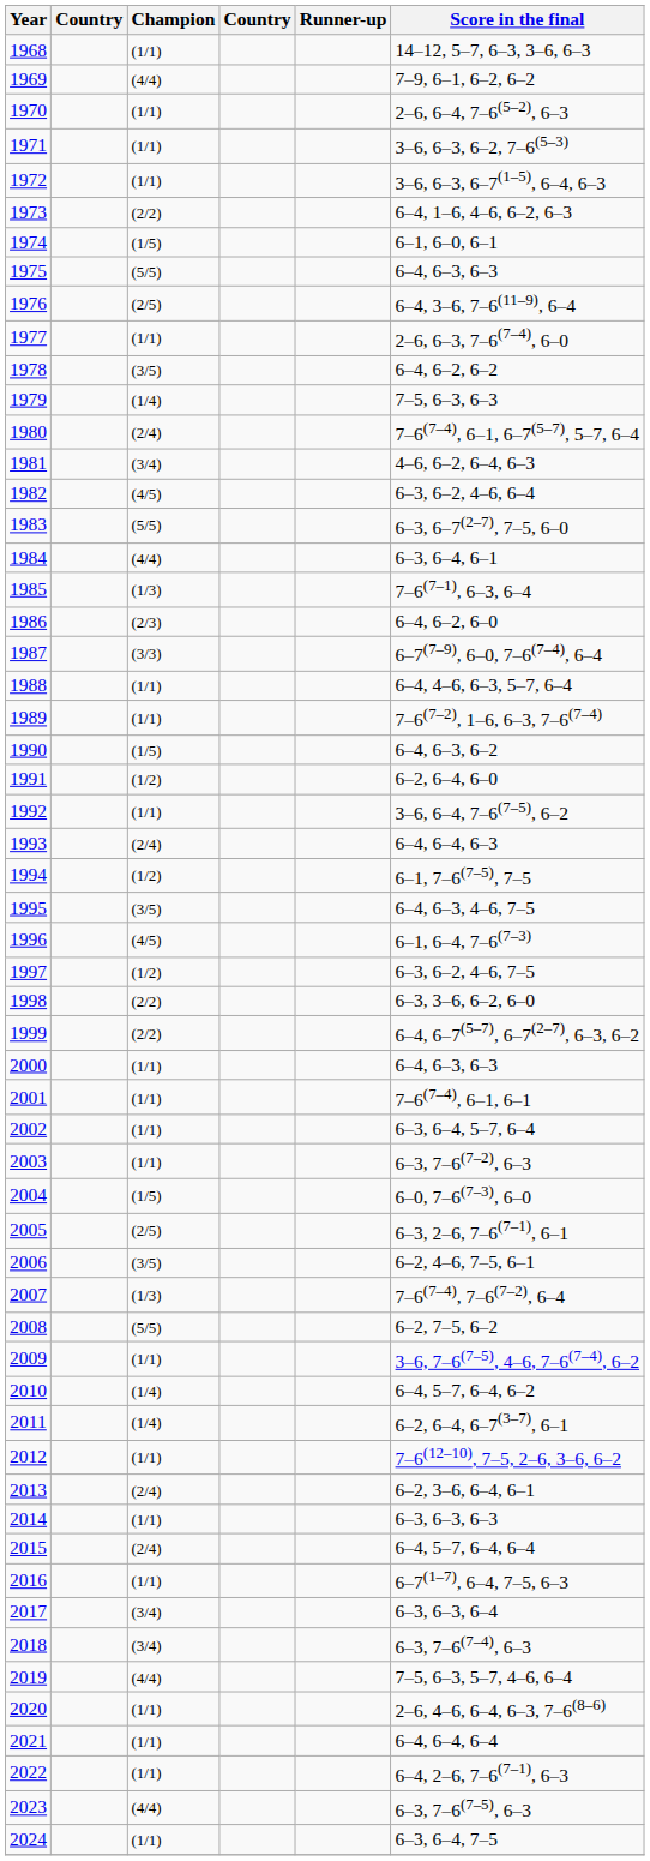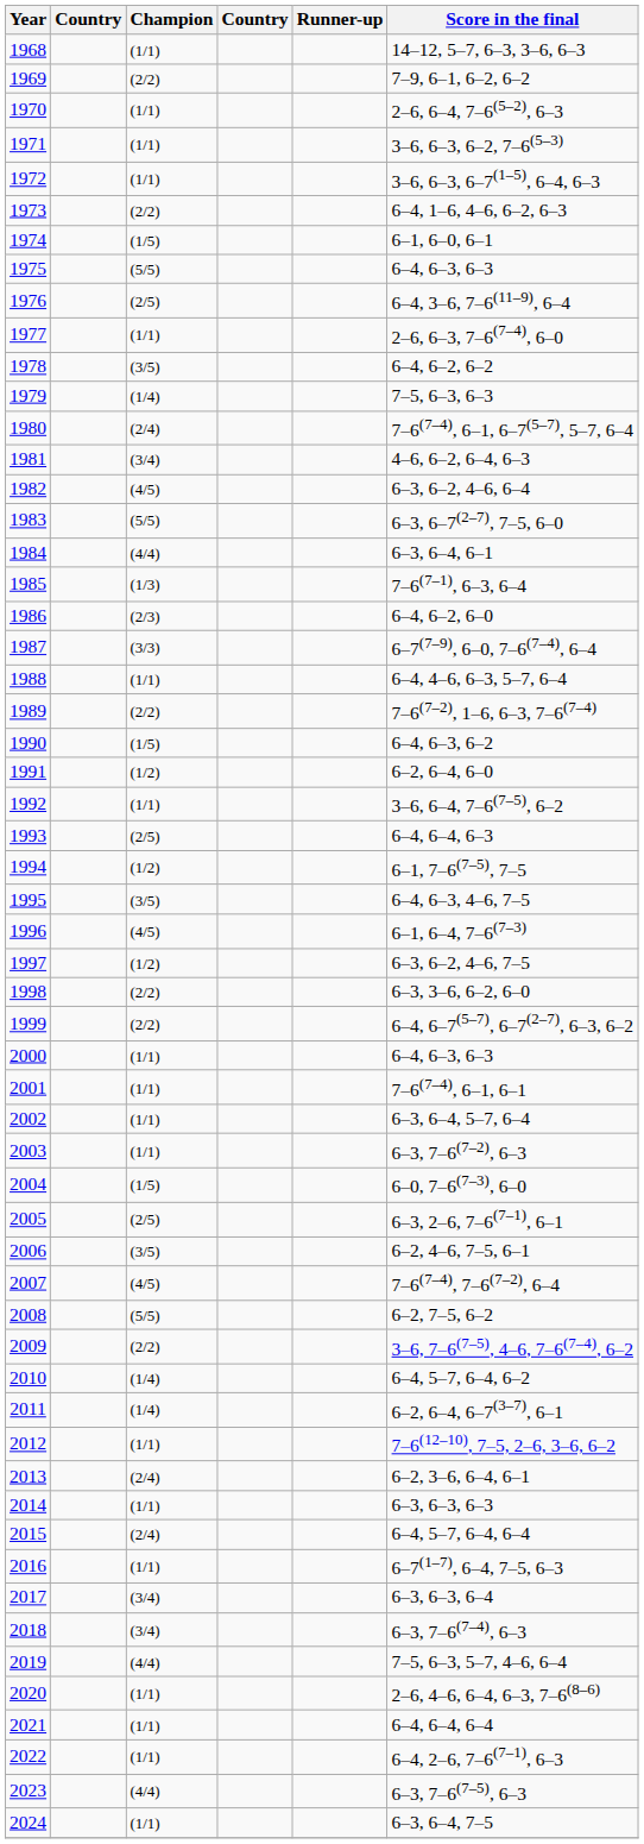 <table class="sortable wikitable">
 <tr>
 <th>Year</th>
 <th>Country</th>
 <th>Champion</th>
 <th>Country</th>
 <th>Runner-up</th>
 <th class="unsortable"><a href='#'>Score in the final</a></th>
 </tr>
 <tr>
 <td align=center><a href='#'>1968</a></td>
 <td></td>
 <td> <small>(1/1)</small></td>
 <td></td>
 <td></td>
 <td>14–12, 5–7, 6–3, 3–6, 6–3</td>
 </tr>
 <tr>
 <td align=center><a href='#'>1969</a></td>
 <td></td>
-<td> <small>(4/4)</small></td>
+<td> <small>(2/2)</small></td>
 <td></td>
 <td></td>
 <td>7–9, 6–1, 6–2, 6–2</td>
 </tr>
 <tr>
 <td align=center><a href='#'>1970</a></td>
 <td></td>
 <td> <small>(1/1)</small></td>
 <td></td>
 <td></td>
 <td>2–6, 6–4, 7–6<sup>(5–2)</sup>, 6–3</td>
 </tr>
 <tr>
 <td align=center><a href='#'>1971</a></td>
 <td></td>
 <td> <small>(1/1)</small></td>
 <td></td>
 <td></td>
 <td>3–6, 6–3, 6–2, 7–6<sup>(5–3)</sup></td>
 </tr>
 <tr>
 <td align=center><a href='#'>1972</a></td>
 <td></td>
 <td> <small>(1/1)</small></td>
 <td></td>
 <td></td>
 <td>3–6, 6–3, 6–7<sup>(1–5)</sup>, 6–4, 6–3</td>
 </tr>
 <tr>
 <td align=center><a href='#'>1973</a></td>
 <td></td>
 <td> <small>(2/2)</small></td>
 <td></td>
 <td></td>
 <td>6–4, 1–6, 4–6, 6–2, 6–3</td>
 </tr>
 <tr>
 <td align=center><a href='#'>1974</a></td>
 <td></td>
 <td> <small>(1/5)</small></td>
 <td></td>
 <td></td>
 <td>6–1, 6–0, 6–1</td>
 </tr>
 <tr>
 <td align=center><a href='#'>1975</a></td>
 <td></td>
 <td> <small>(5/5)</small></td>
 <td></td>
 <td></td>
 <td>6–4, 6–3, 6–3</td>
 </tr>
 <tr>
 <td align=center><a href='#'>1976</a></td>
 <td></td>
 <td> <small>(2/5)</small></td>
 <td></td>
 <td></td>
 <td>6–4, 3–6, 7–6<sup>(11–9)</sup>, 6–4</td>
 </tr>
 <tr>
 <td align=center><a href='#'>1977</a></td>
 <td></td>
 <td> <small>(1/1)</small></td>
 <td></td>
 <td></td>
 <td>2–6, 6–3, 7–6<sup>(7–4)</sup>, 6–0</td>
 </tr>
 <tr>
 <td align=center><a href='#'>1978</a></td>
 <td></td>
 <td> <small>(3/5)</small></td>
 <td></td>
 <td></td>
 <td>6–4, 6–2, 6–2</td>
 </tr>
 <tr>
 <td align=center><a href='#'>1979</a></td>
 <td></td>
 <td> <small>(1/4)</small></td>
 <td></td>
 <td></td>
 <td>7–5, 6–3, 6–3</td>
 </tr>
 <tr>
 <td align=center><a href='#'>1980</a></td>
 <td></td>
 <td> <small>(2/4)</small></td>
 <td></td>
 <td></td>
 <td>7–6<sup>(7–4)</sup>, 6–1, 6–7<sup>(5–7)</sup>, 5–7, 6–4</td>
 </tr>
 <tr>
 <td align=center><a href='#'>1981</a></td>
 <td></td>
 <td> <small>(3/4)</small></td>
 <td></td>
 <td></td>
 <td>4–6, 6–2, 6–4, 6–3</td>
 </tr>
 <tr>
 <td align=center><a href='#'>1982</a></td>
 <td></td>
 <td> <small>(4/5)</small></td>
 <td></td>
 <td></td>
 <td>6–3, 6–2, 4–6, 6–4</td>
 </tr>
 <tr>
 <td align=center><a href='#'>1983</a></td>
 <td></td>
 <td> <small>(5/5)</small></td>
 <td></td>
 <td></td>
 <td>6–3, 6–7<sup>(2–7)</sup>, 7–5, 6–0</td>
 </tr>
 <tr>
 <td align=center><a href='#'>1984</a></td>
 <td></td>
 <td> <small>(4/4)</small></td>
 <td></td>
 <td></td>
 <td>6–3, 6–4, 6–1</td>
 </tr>
 <tr>
 <td align=center><a href='#'>1985</a></td>
 <td></td>
 <td> <small>(1/3)</small></td>
 <td></td>
 <td></td>
 <td>7–6<sup>(7–1)</sup>, 6–3, 6–4</td>
 </tr>
 <tr>
 <td align=center><a href='#'>1986</a></td>
 <td></td>
 <td> <small>(2/3)</small></td>
 <td></td>
 <td></td>
 <td>6–4, 6–2, 6–0</td>
 </tr>
 <tr>
 <td align=center><a href='#'>1987</a></td>
 <td></td>
 <td> <small>(3/3)</small></td>
 <td></td>
 <td></td>
 <td>6–7<sup>(7–9)</sup>, 6–0, 7–6<sup>(7–4)</sup>, 6–4</td>
 </tr>
 <tr>
 <td align=center><a href='#'>1988</a></td>
 <td></td>
 <td> <small>(1/1)</small></td>
 <td></td>
 <td></td>
 <td>6–4, 4–6, 6–3, 5–7, 6–4</td>
 </tr>
 <tr>
 <td align=center><a href='#'>1989</a></td>
 <td></td>
-<td> <small>(1/1)</small></td>
+<td> <small>(2/2)</small></td>
 <td></td>
 <td></td>
 <td>7–6<sup>(7–2)</sup>, 1–6, 6–3, 7–6<sup>(7–4)</sup></td>
 </tr>
 <tr>
 <td align=center><a href='#'>1990</a></td>
 <td></td>
 <td> <small>(1/5)</small></td>
 <td></td>
 <td></td>
 <td>6–4, 6–3, 6–2</td>
 </tr>
 <tr>
 <td align=center><a href='#'>1991</a></td>
 <td></td>
 <td> <small>(1/2)</small></td>
 <td></td>
 <td></td>
 <td>6–2, 6–4, 6–0</td>
 </tr>
 <tr>
 <td align=center><a href='#'>1992</a></td>
 <td></td>
 <td> <small>(1/1)</small></td>
 <td></td>
 <td></td>
 <td>3–6, 6–4, 7–6<sup>(7–5)</sup>, 6–2</td>
 </tr>
 <tr>
 <td align=center><a href='#'>1993</a></td>
 <td></td>
-<td> <small>(2/4)</small></td>
+<td> <small>(2/5)</small></td>
 <td></td>
 <td></td>
 <td>6–4, 6–4, 6–3</td>
 </tr>
 <tr>
 <td align=center><a href='#'>1994</a></td>
 <td></td>
 <td> <small>(1/2)</small></td>
 <td></td>
 <td></td>
 <td>6–1, 7–6<sup>(7–5)</sup>, 7–5</td>
 </tr>
 <tr>
 <td align=center><a href='#'>1995</a></td>
 <td></td>
 <td> <small>(3/5)</small></td>
 <td></td>
 <td></td>
 <td>6–4, 6–3, 4–6, 7–5</td>
 </tr>
 <tr>
 <td align=center><a href='#'>1996</a></td>
 <td></td>
 <td> <small>(4/5)</small></td>
 <td></td>
 <td></td>
 <td>6–1, 6–4, 7–6<sup>(7–3)</sup></td>
 </tr>
 <tr>
 <td align=center><a href='#'>1997</a></td>
 <td></td>
 <td> <small>(1/2)</small></td>
 <td></td>
 <td></td>
 <td>6–3, 6–2, 4–6, 7–5</td>
 </tr>
 <tr>
 <td align=center><a href='#'>1998</a></td>
 <td></td>
 <td> <small>(2/2)</small></td>
 <td></td>
 <td></td>
 <td>6–3, 3–6, 6–2, 6–0</td>
 </tr>
 <tr>
 <td align=center><a href='#'>1999</a></td>
 <td></td>
 <td> <small>(2/2)</small></td>
 <td></td>
 <td></td>
 <td>6–4, 6–7<sup>(5–7)</sup>, 6–7<sup>(2–7)</sup>, 6–3, 6–2</td>
 </tr>
 <tr>
 <td align=center><a href='#'>2000</a></td>
 <td></td>
 <td> <small>(1/1)</small></td>
 <td></td>
 <td></td>
 <td>6–4, 6–3, 6–3</td>
 </tr>
 <tr>
 <td align=center><a href='#'>2001</a></td>
 <td></td>
 <td> <small>(1/1)</small></td>
 <td></td>
 <td></td>
 <td>7–6<sup>(7–4)</sup>, 6–1, 6–1</td>
 </tr>
 <tr>
 <td align=center><a href='#'>2002</a></td>
 <td></td>
 <td> <small>(1/1)</small></td>
 <td></td>
 <td></td>
 <td>6–3, 6–4, 5–7, 6–4</td>
 </tr>
 <tr>
 <td align=center><a href='#'>2003</a></td>
 <td></td>
 <td> <small>(1/1)</small></td>
 <td></td>
 <td></td>
 <td>6–3, 7–6<sup>(7–2)</sup>, 6–3</td>
 </tr>
 <tr>
 <td align=center><a href='#'>2004</a></td>
 <td></td>
 <td> <small>(1/5)</small></td>
 <td></td>
 <td></td>
 <td>6–0, 7–6<sup>(7–3)</sup>, 6–0</td>
 </tr>
 <tr>
 <td align=center><a href='#'>2005</a></td>
 <td></td>
 <td> <small>(2/5)</small></td>
 <td></td>
 <td></td>
 <td>6–3, 2–6, 7–6<sup>(7–1)</sup>, 6–1</td>
 </tr>
 <tr>
 <td align=center><a href='#'>2006</a></td>
 <td></td>
 <td> <small>(3/5)</small></td>
 <td></td>
 <td></td>
 <td>6–2, 4–6, 7–5, 6–1</td>
 </tr>
 <tr>
 <td align=center><a href='#'>2007</a></td>
 <td></td>
-<td> <small>(1/3)</small></td>
+<td> <small>(4/5)</small></td>
 <td></td>
 <td></td>
 <td>7–6<sup>(7–4)</sup>, 7–6<sup>(7–2)</sup>, 6–4</td>
 </tr>
 <tr>
 <td align=center><a href='#'>2008</a></td>
 <td></td>
 <td> <small>(5/5)</small></td>
 <td></td>
 <td></td>
 <td>6–2, 7–5, 6–2</td>
 </tr>
 <tr>
 <td align=center><a href='#'>2009</a></td>
 <td></td>
-<td> <small>(1/1)</small></td>
+<td> <small>(2/2)</small></td>
 <td></td>
 <td></td>
 <td><a href='#'>3–6, 7–6<sup>(7–5)</sup>, 4–6, 7–6<sup>(7–4)</sup>, 6–2</a></td>
 </tr>
 <tr>
 <td align=center><a href='#'>2010</a></td>
 <td></td>
 <td> <small>(1/4)</small></td>
 <td></td>
 <td></td>
 <td>6–4, 5–7, 6–4, 6–2</td>
 </tr>
 <tr>
 <td align=center><a href='#'>2011</a></td>
 <td></td>
 <td> <small>(1/4)</small></td>
 <td></td>
 <td></td>
 <td>6–2, 6–4, 6–7<sup>(3–7)</sup>, 6–1</td>
 </tr>
 <tr>
 <td align=center><a href='#'>2012</a></td>
 <td></td>
 <td> <small>(1/1)</small></td>
 <td></td>
 <td></td>
 <td><a href='#'>7–6<sup>(12–10)</sup>, 7–5, 2–6, 3–6, 6–2</a></td>
 </tr>
 <tr>
 <td align=center><a href='#'>2013</a></td>
 <td></td>
 <td> <small>(2/4)</small></td>
 <td></td>
 <td></td>
 <td>6–2, 3–6, 6–4, 6–1</td>
 </tr>
 <tr>
 <td align=center><a href='#'>2014</a></td>
 <td></td>
 <td> <small>(1/1)</small></td>
 <td></td>
 <td></td>
 <td>6–3, 6–3, 6–3</td>
 </tr>
 <tr>
 <td align=center><a href='#'>2015</a></td>
 <td></td>
 <td> <small>(2/4)</small></td>
 <td></td>
 <td></td>
 <td>6–4, 5–7, 6–4, 6–4</td>
 </tr>
 <tr>
 <td align=center><a href='#'>2016</a></td>
 <td></td>
 <td> <small>(1/1)</small></td>
 <td></td>
 <td></td>
 <td>6–7<sup>(1–7)</sup>, 6–4, 7–5, 6–3</td>
 </tr>
 <tr>
 <td align=center><a href='#'>2017</a></td>
 <td></td>
 <td> <small>(3/4)</small></td>
 <td></td>
 <td></td>
 <td>6–3, 6–3, 6–4</td>
 </tr>
 <tr>
 <td align=center><a href='#'>2018</a></td>
 <td></td>
 <td> <small>(3/4)</small></td>
 <td></td>
 <td></td>
 <td>6–3, 7–6<sup>(7–4)</sup>, 6–3</td>
 </tr>
 <tr>
 <td align=center><a href='#'>2019</a></td>
 <td></td>
 <td> <small>(4/4)</small></td>
 <td></td>
 <td></td>
 <td>7–5, 6–3, 5–7, 4–6, 6–4</td>
 </tr>
 <tr>
 <td align=center><a href='#'>2020</a></td>
 <td></td>
 <td> <small>(1/1)</small></td>
 <td></td>
 <td></td>
 <td>2–6, 4–6, 6–4, 6–3, 7–6<sup>(8–6)</sup></td>
 </tr>
 <tr>
 <td align=center><a href='#'>2021</a></td>
 <td></td>
 <td> <small>(1/1)</small></td>
 <td></td>
 <td></td>
 <td>6–4, 6–4, 6–4</td>
 </tr>
 <tr>
 <td align=center><a href='#'>2022</a></td>
 <td></td>
 <td> <small>(1/1)</small></td>
 <td></td>
 <td></td>
 <td>6–4, 2–6, 7–6<sup>(7–1)</sup>, 6–3</td>
 </tr>
 <tr>
 <td align=center><a href='#'>2023</a></td>
 <td></td>
 <td> <small>(4/4)</small></td>
 <td></td>
 <td></td>
 <td>6–3, 7–6<sup>(7–5)</sup>, 6–3</td>
 </tr>
 <tr>
 <td align=center><a href='#'>2024</a></td>
 <td></td>
 <td> <small>(1/1)</small></td>
 <td></td>
 <td></td>
 <td>6–3, 6–4, 7–5</td>
 </tr>
 <tr>
 </tr>
 </table>
